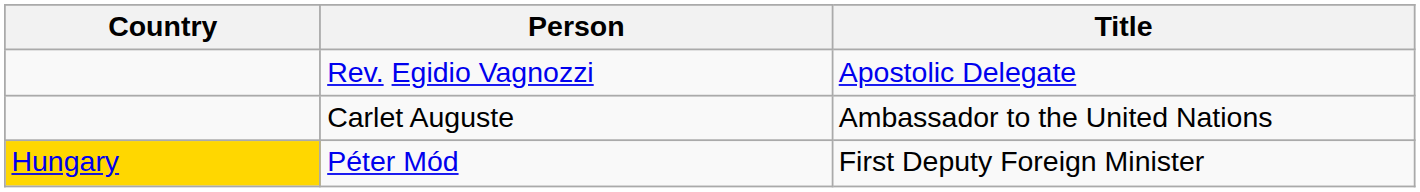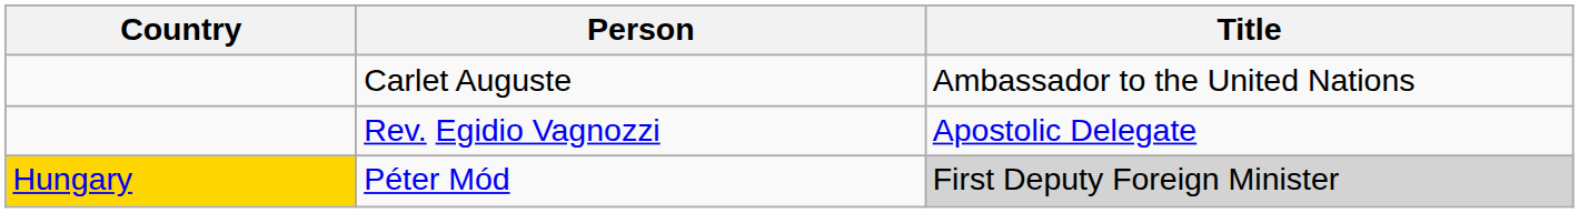 <table class="wikitable">
 <tr style="vertical-align: top;">
 <th width="170">Country</th>
 <th width="280">Person</th>
 <th width="320">Title</th>
 </tr>
 <tr style="vertical-align: top;">
 <td></td>
+<td>Carlet Auguste</td>
+<td>Ambassador to the United Nations</td>
+</tr>
+<tr style="vertical-align: top;">
+<td></td>
 <td><a href='#'>Rev.</a> <a href='#'>Egidio Vagnozzi</a></td>
 <td><a href='#'>Apostolic Delegate</a></td>
 </tr>
 <tr style="vertical-align: top;">
-<td></td>
-<td>Carlet Auguste</td>
-<td>Ambassador to the United Nations</td>
-</tr>
-<tr style="vertical-align: top;">
 <td style="background: gold;"> <a href='#'>Hungary</a></td>
 <td><a href='#'>Péter Mód</a></td>
-<td>First Deputy Foreign Minister</td>
+<td style="background: lightgrey;">First Deputy Foreign Minister</td>
 </tr>
 </table>
